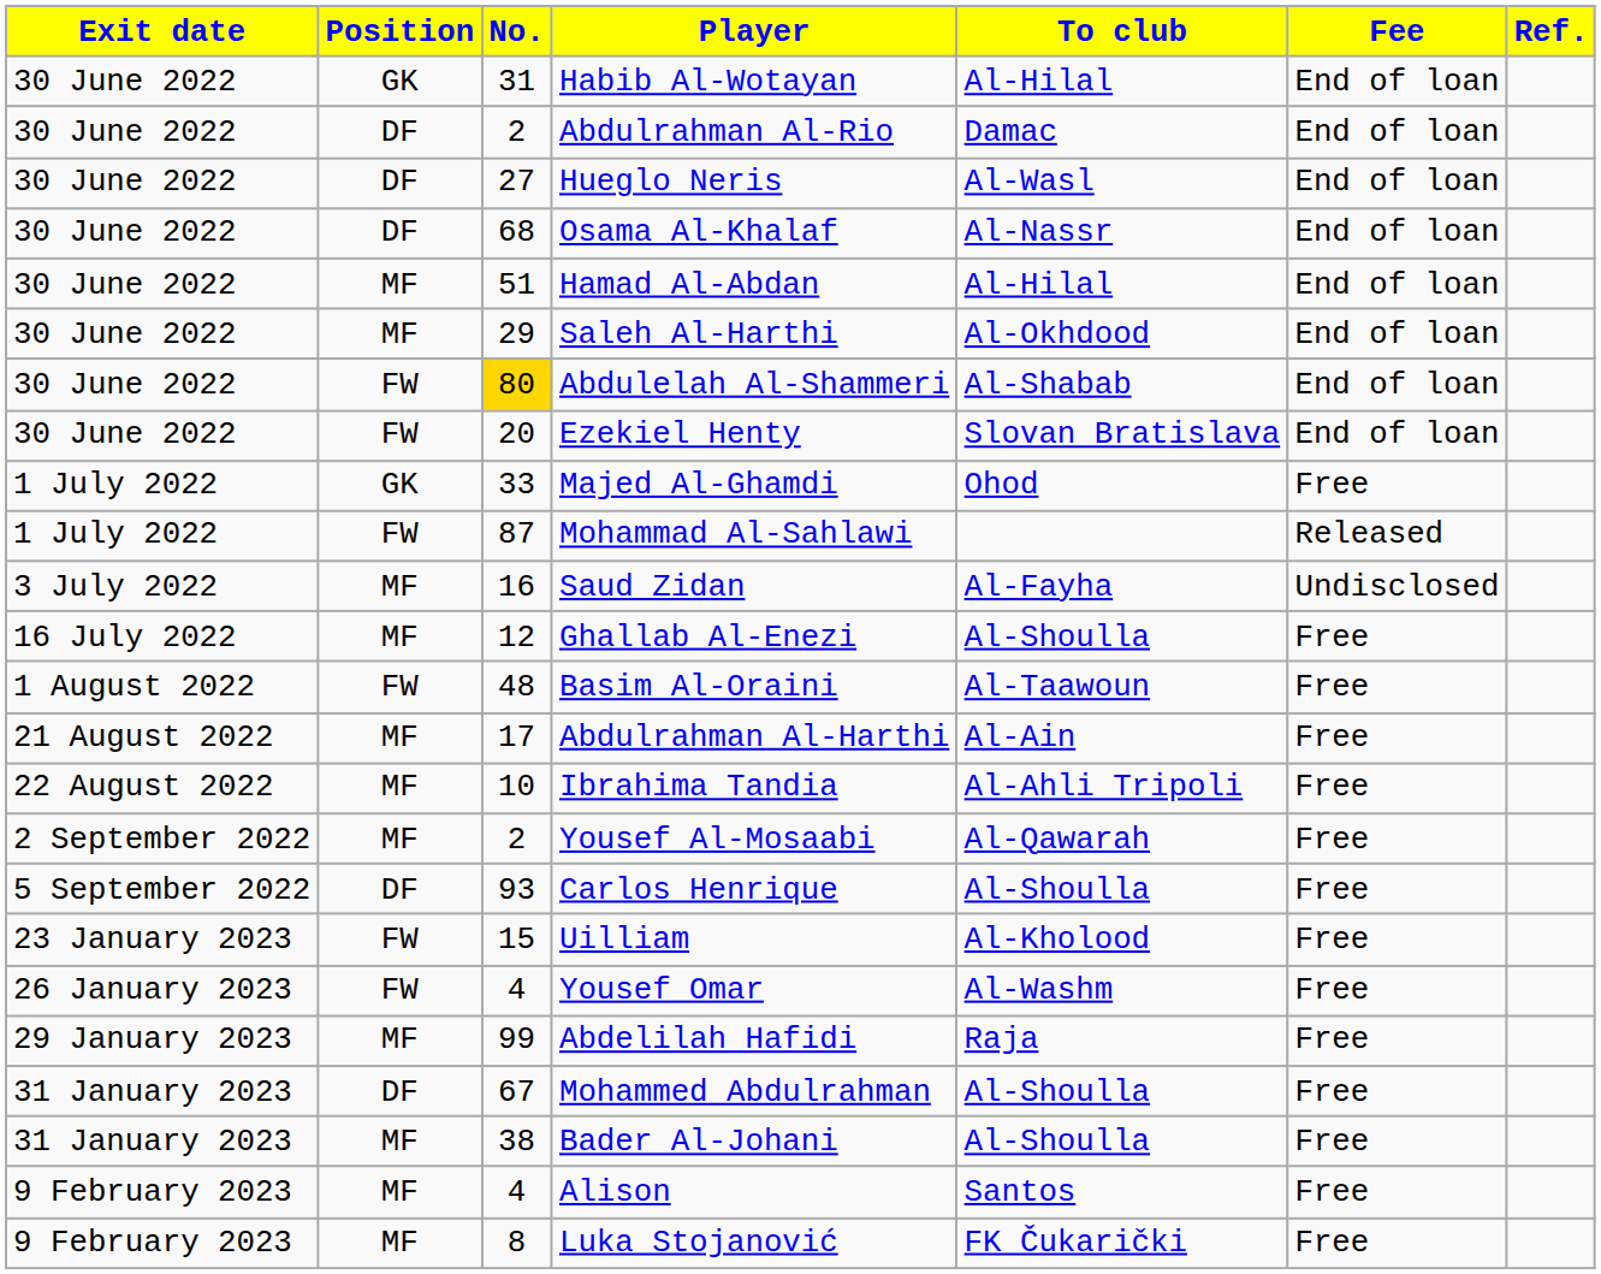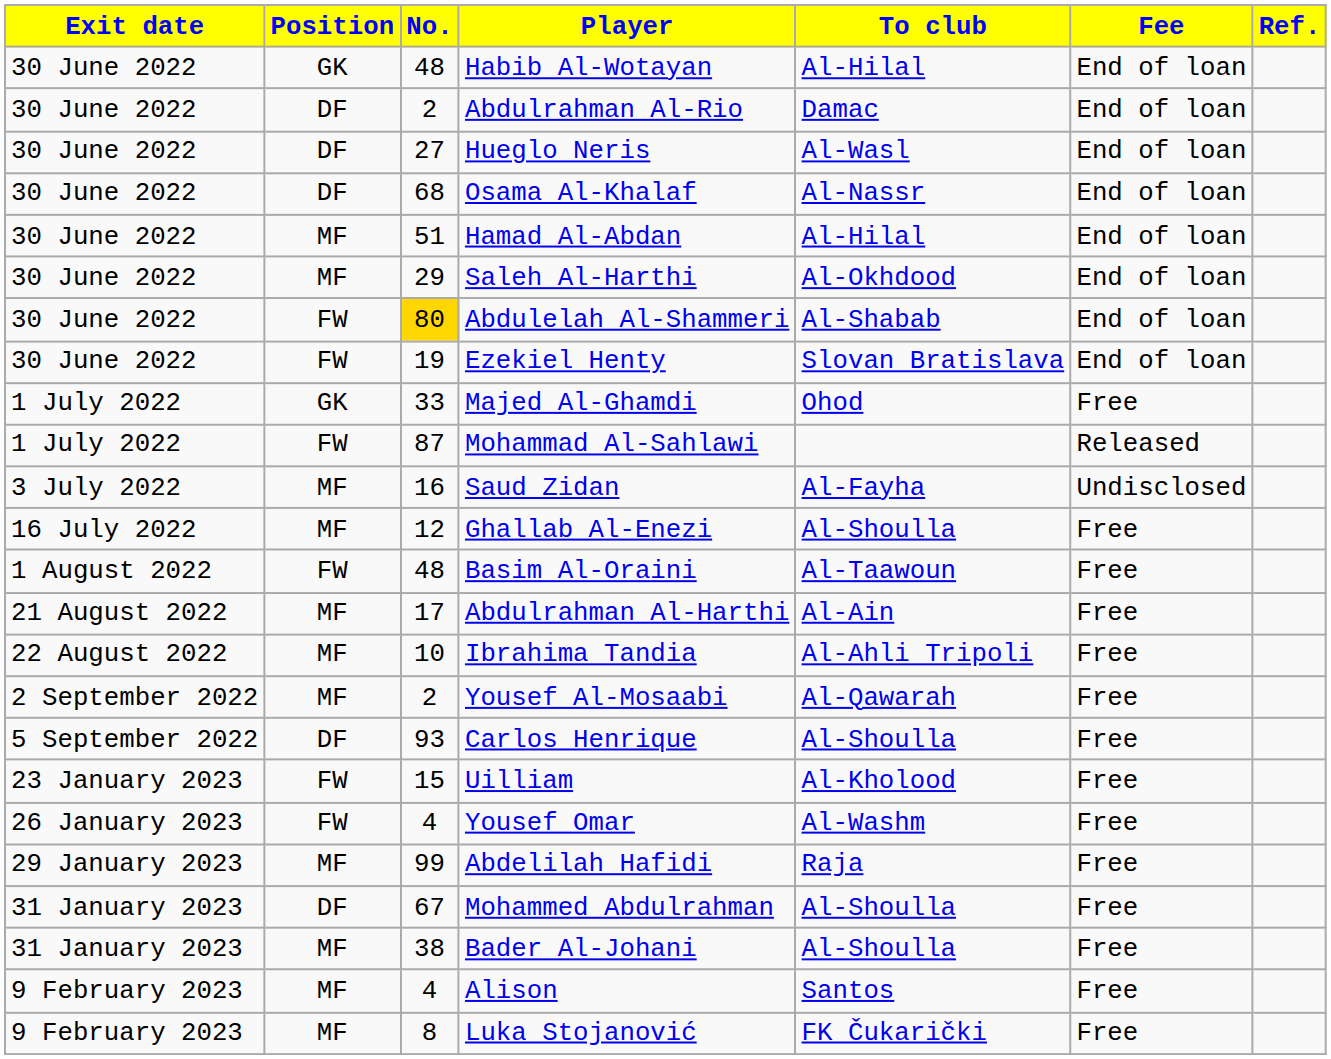 <table class="wikitable sortable">
 <tr>
 <th style="background:yellow; color:blue;"><strong>Exit date</strong></th>
 <th style="background:yellow; color:blue;"><strong>Position</strong></th>
 <th style="background:yellow; color:blue;"><strong>No.</strong></th>
 <th style="background:yellow; color:blue;"><strong>Player</strong></th>
 <th style="background:yellow; color:blue;"><strong>To club</strong></th>
 <th style="background:yellow; color:blue;"><strong>Fee</strong></th>
 <th style="background:yellow; color:blue;"><strong>Ref.</strong></th>
 </tr>
 <tr>
 <td>30 June 2022</td>
 <td style="text-align:center;">GK</td>
-<td style="text-align:center;">31</td>
+<td style="text-align:center;">48</td>
 <td style="text-align:left;"> <a href='#'>Habib Al-Wotayan</a></td>
 <td style="text-align:left;"> <a href='#'>Al-Hilal</a></td>
 <td>End of loan</td>
 <td></td>
 </tr>
 <tr>
 <td>30 June 2022</td>
 <td style="text-align:center;">DF</td>
 <td style="text-align:center;">2</td>
 <td style="text-align:left;"> <a href='#'>Abdulrahman Al-Rio</a></td>
 <td style="text-align:left;"> <a href='#'>Damac</a></td>
 <td>End of loan</td>
 <td></td>
 </tr>
 <tr>
 <td>30 June 2022</td>
 <td style="text-align:center;">DF</td>
 <td style="text-align:center;">27</td>
 <td style="text-align:left;"> <a href='#'>Hueglo Neris</a></td>
 <td style="text-align:left;"> <a href='#'>Al-Wasl</a></td>
 <td>End of loan</td>
 <td></td>
 </tr>
 <tr>
 <td>30 June 2022</td>
 <td style="text-align:center;">DF</td>
 <td style="text-align:center;">68</td>
 <td style="text-align:left;"> <a href='#'>Osama Al-Khalaf</a></td>
 <td style="text-align:left;"> <a href='#'>Al-Nassr</a></td>
 <td>End of loan</td>
 <td></td>
 </tr>
 <tr>
 <td>30 June 2022</td>
 <td style="text-align:center;">MF</td>
 <td style="text-align:center;">51</td>
 <td style="text-align:left;"> <a href='#'>Hamad Al-Abdan</a></td>
 <td style="text-align:left;"> <a href='#'>Al-Hilal</a></td>
 <td>End of loan</td>
 <td></td>
 </tr>
 <tr>
 <td>30 June 2022</td>
 <td style="text-align:center;">MF</td>
 <td style="text-align:center;">29</td>
 <td style="text-align:left;"> <a href='#'>Saleh Al-Harthi</a></td>
 <td style="text-align:left;"> <a href='#'>Al-Okhdood</a></td>
 <td>End of loan</td>
 <td></td>
 </tr>
 <tr>
 <td>30 June 2022</td>
 <td style="text-align:center;">FW</td>
 <td style="background: gold; text-align:center;">80</td>
 <td style="text-align:left;"> <a href='#'>Abdulelah Al-Shammeri</a></td>
 <td style="text-align:left;"> <a href='#'>Al-Shabab</a></td>
 <td>End of loan</td>
 <td></td>
 </tr>
 <tr>
 <td>30 June 2022</td>
 <td style="text-align:center;">FW</td>
-<td style="text-align:center;">20</td>
+<td style="text-align:center;">19</td>
 <td style="text-align:left;"> <a href='#'>Ezekiel Henty</a></td>
 <td style="text-align:left;"> <a href='#'>Slovan Bratislava</a></td>
 <td>End of loan</td>
 <td></td>
 </tr>
 <tr>
 <td>1 July 2022</td>
 <td style="text-align:center;">GK</td>
 <td style="text-align:center;">33</td>
 <td style="text-align:left;"> <a href='#'>Majed Al-Ghamdi</a></td>
 <td style="text-align:left;"> <a href='#'>Ohod</a></td>
 <td>Free</td>
 <td></td>
 </tr>
 <tr>
 <td>1 July 2022</td>
 <td style="text-align:center;">FW</td>
 <td style="text-align:center;">87</td>
 <td style="text-align:left;"> <a href='#'>Mohammad Al-Sahlawi</a></td>
 <td style="text-align:left;"></td>
 <td>Released</td>
 <td></td>
 </tr>
 <tr>
 <td>3 July 2022</td>
 <td style="text-align:center;">MF</td>
 <td style="text-align:center;">16</td>
 <td style="text-align:left;"> <a href='#'>Saud Zidan</a></td>
 <td style="text-align:left;"> <a href='#'>Al-Fayha</a></td>
 <td>Undisclosed</td>
 <td></td>
 </tr>
 <tr>
 <td>16 July 2022</td>
 <td style="text-align:center;">MF</td>
 <td style="text-align:center;">12</td>
 <td style="text-align:left;"> <a href='#'>Ghallab Al-Enezi</a></td>
 <td style="text-align:left;"> <a href='#'>Al-Shoulla</a></td>
 <td>Free</td>
 <td></td>
 </tr>
 <tr>
 <td>1 August 2022</td>
 <td style="text-align:center;">FW</td>
 <td style="text-align:center;">48</td>
 <td style="text-align:left;"> <a href='#'>Basim Al-Oraini</a></td>
 <td style="text-align:left;"> <a href='#'>Al-Taawoun</a></td>
 <td>Free</td>
 <td></td>
 </tr>
 <tr>
 <td>21 August 2022</td>
 <td style="text-align:center;">MF</td>
 <td style="text-align:center;">17</td>
 <td style="text-align:left;"> <a href='#'>Abdulrahman Al-Harthi</a></td>
 <td style="text-align:left;"> <a href='#'>Al-Ain</a></td>
 <td>Free</td>
 <td></td>
 </tr>
 <tr>
 <td>22 August 2022</td>
 <td style="text-align:center;">MF</td>
 <td style="text-align:center;">10</td>
 <td style="text-align:left;"> <a href='#'>Ibrahima Tandia</a></td>
 <td style="text-align:left;"> <a href='#'>Al-Ahli Tripoli</a></td>
 <td>Free</td>
 <td></td>
 </tr>
 <tr>
 <td>2 September 2022</td>
 <td style="text-align:center;">MF</td>
 <td style="text-align:center;">2</td>
 <td style="text-align:left;"> <a href='#'>Yousef Al-Mosaabi</a></td>
 <td style="text-align:left;"> <a href='#'>Al-Qawarah</a></td>
 <td>Free</td>
 <td></td>
 </tr>
 <tr>
 <td>5 September 2022</td>
 <td style="text-align:center;">DF</td>
 <td style="text-align:center;">93</td>
 <td style="text-align:left;"> <a href='#'>Carlos Henrique</a></td>
 <td style="text-align:left;"> <a href='#'>Al-Shoulla</a></td>
 <td>Free</td>
 <td></td>
 </tr>
 <tr>
 <td>23 January 2023</td>
 <td style="text-align:center;">FW</td>
 <td style="text-align:center;">15</td>
 <td style="text-align:left;"> <a href='#'>Uilliam</a></td>
 <td style="text-align:left;"> <a href='#'>Al-Kholood</a></td>
 <td>Free</td>
 <td></td>
 </tr>
 <tr>
 <td>26 January 2023</td>
 <td style="text-align:center;">FW</td>
 <td style="text-align:center;">4</td>
 <td style="text-align:left;"> <a href='#'>Yousef Omar</a></td>
 <td style="text-align:left;"> <a href='#'>Al-Washm</a></td>
 <td>Free</td>
 <td></td>
 </tr>
 <tr>
 <td>29 January 2023</td>
 <td style="text-align:center;">MF</td>
 <td style="text-align:center;">99</td>
 <td style="text-align:left;"> <a href='#'>Abdelilah Hafidi</a></td>
 <td style="text-align:left;"> <a href='#'>Raja</a></td>
 <td>Free</td>
 <td></td>
 </tr>
 <tr>
 <td>31 January 2023</td>
 <td style="text-align:center;">DF</td>
 <td style="text-align:center;">67</td>
 <td style="text-align:left;"> <a href='#'>Mohammed Abdulrahman</a></td>
 <td style="text-align:left;"> <a href='#'>Al-Shoulla</a></td>
 <td>Free</td>
 <td></td>
 </tr>
 <tr>
 <td>31 January 2023</td>
 <td style="text-align:center;">MF</td>
 <td style="text-align:center;">38</td>
 <td style="text-align:left;"> <a href='#'>Bader Al-Johani</a></td>
 <td style="text-align:left;"> <a href='#'>Al-Shoulla</a></td>
 <td>Free</td>
 <td></td>
 </tr>
 <tr>
 <td>9 February 2023</td>
 <td style="text-align:center;">MF</td>
 <td style="text-align:center;">4</td>
 <td style="text-align:left;"> <a href='#'>Alison</a></td>
 <td style="text-align:left;"> <a href='#'>Santos</a></td>
 <td>Free</td>
 <td></td>
 </tr>
 <tr>
 <td>9 February 2023</td>
 <td style="text-align:center;">MF</td>
 <td style="text-align:center;">8</td>
 <td style="text-align:left;"> <a href='#'>Luka Stojanović</a></td>
 <td style="text-align:left;"> <a href='#'>FK Čukarički</a></td>
 <td>Free</td>
 <td></td>
 </tr>
 <tr>
 </tr>
 </table>
